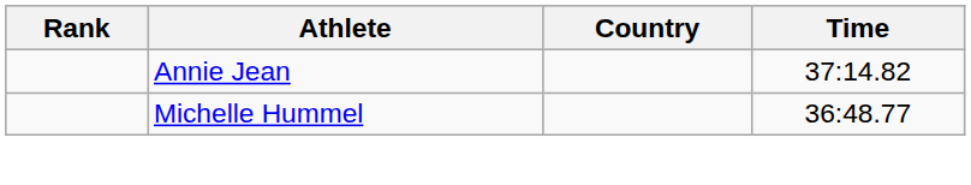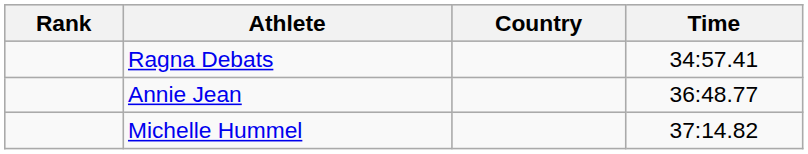 <table class="wikitable" width=40% style="font-size:90%; text-align:center;">
 <tr>
 <th>Rank</th>
 <th>Athlete</th>
 <th>Country</th>
 <th>Time</th>
 </tr>
 <tr>
 <td></td>
+<td align=left><a href='#'>Ragna Debats</a></td>
+<td align=left></td>
+<td>34:57.41</td>
+</tr>
+<tr>
+<td></td>
 <td align=left><a href='#'>Annie Jean</a></td>
 <td align=left></td>
-<td>37:14.82</td>
+<td>36:48.77</td>
 </tr>
 <tr>
 <td></td>
 <td align=left><a href='#'>Michelle Hummel</a></td>
 <td align=left></td>
-<td>36:48.77</td>
+<td>37:14.82</td>
 </tr>
 </table>
